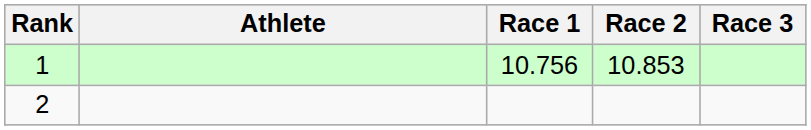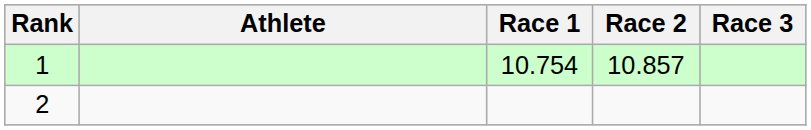 <table class=wikitable style="text-align:center">
 <tr>
 <th width=40>Rank</th>
 <th width=250>Athlete</th>
 <th width=60>Race 1</th>
 <th width=60>Race 2</th>
 <th width=60>Race 3</th>
 </tr>
 <tr bgcolor=ccffcc>
 <td>1</td>
 <td align=left></td>
-<td>10.756</td>
-<td>10.853</td>
+<td>10.754</td>
+<td>10.857</td>
 <td></td>
 </tr>
 <tr>
 <td>2</td>
 <td align=left></td>
 <td></td>
 <td></td>
 <td></td>
 </tr>
 </table>
